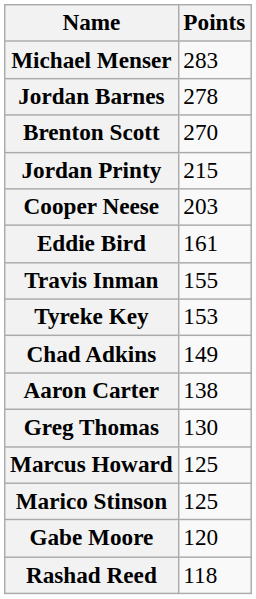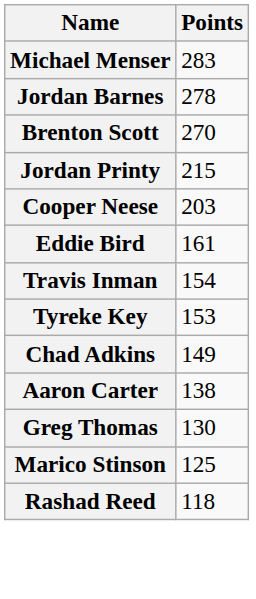 <table class="wikitable">
 <tr>
 <th>Name</th>
 <th>Points</th>
 </tr>
 <tr>
 <th>Michael Menser</th>
 <td>283</td>
 </tr>
 <tr>
 <th>Jordan Barnes</th>
 <td>278</td>
 </tr>
 <tr>
 <th>Brenton Scott</th>
 <td>270</td>
 </tr>
 <tr>
 <th>Jordan Printy</th>
 <td>215</td>
 </tr>
 <tr>
 <th>Cooper Neese</th>
 <td>203</td>
 </tr>
 <tr>
 <th>Eddie Bird</th>
 <td>161</td>
 </tr>
 <tr>
 <th>Travis Inman</th>
-<td>155</td>
+<td>154</td>
 </tr>
 <tr>
 <th>Tyreke Key</th>
 <td>153</td>
 </tr>
 <tr>
 <th>Chad Adkins</th>
 <td>149</td>
 </tr>
 <tr>
 <th>Aaron Carter</th>
 <td>138</td>
 </tr>
 <tr>
 <th>Greg Thomas</th>
 <td>130</td>
 </tr>
 <tr>
-<th>Marcus Howard</th>
-<td>125</td>
-</tr>
-<tr>
 <th>Marico Stinson</th>
 <td>125</td>
-</tr>
-<tr>
-<th>Gabe Moore</th>
-<td>120</td>
 </tr>
 <tr>
 <th>Rashad Reed</th>
 <td>118</td>
 </tr>
 </table>
